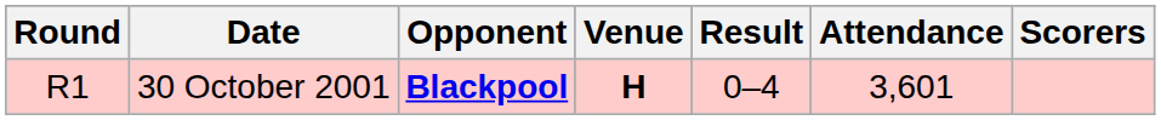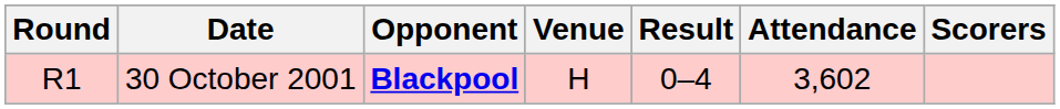 <table class= "wikitable " style="font-size:100%; text-align:center">
 <tr>
 <th>Round</th>
 <th>Date</th>
 <th>Opponent</th>
 <th>Venue</th>
 <th>Result</th>
 <th>Attendance</th>
 <th>Scorers</th>
 </tr>
 <tr style="background: #FFCCCC;">
 <td>R1</td>
 <td>30 October 2001</td>
 <td><strong><a href='#'>Blackpool</a></strong></td>
-<td><strong>H</strong></td>
+<td>H</td>
 <td>0–4</td>
-<td>3,601</td>
+<td>3,602</td>
 <td></td>
 </tr>
 </table>
